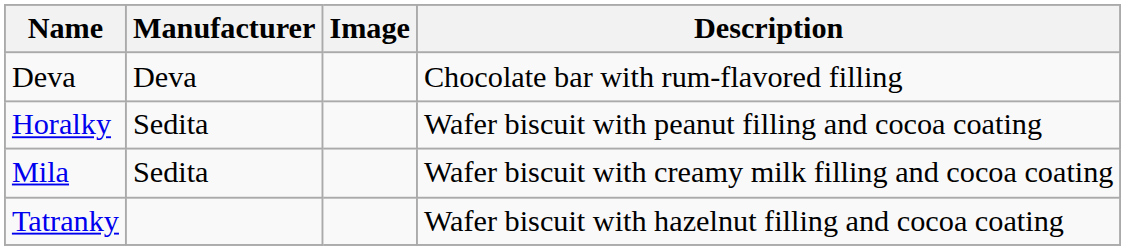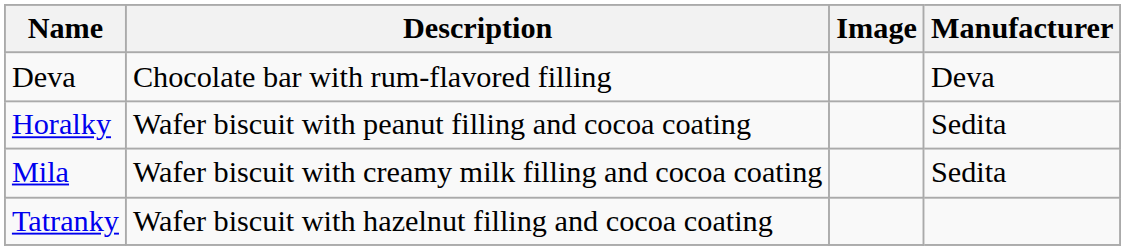 <table class="wikitable sortable">
 <tr>
 <th>Name</th>
+<th>Description</th>
+<th class="unsortable">Image</th>
 <th>Manufacturer</th>
-<th class="unsortable">Image</th>
-<th>Description</th>
 </tr>
 <tr>
 <td>Deva</td>
+<td>Chocolate bar with rum-flavored filling</td>
+<td></td>
 <td>Deva</td>
-<td></td>
-<td>Chocolate bar with rum-flavored filling</td>
 </tr>
 <tr>
 <td><a href='#'>Horalky</a></td>
+<td>Wafer biscuit with peanut filling and cocoa coating</td>
+<td></td>
 <td>Sedita</td>
-<td></td>
-<td>Wafer biscuit with peanut filling and cocoa coating</td>
 </tr>
 <tr>
 <td><a href='#'>Mila</a></td>
+<td>Wafer biscuit with creamy milk filling and cocoa coating</td>
+<td></td>
 <td>Sedita</td>
-<td></td>
-<td>Wafer biscuit with creamy milk filling and cocoa coating</td>
 </tr>
 <tr>
 <td><a href='#'>Tatranky</a></td>
+<td>Wafer biscuit with hazelnut filling and cocoa coating</td>
 <td></td>
 <td></td>
-<td>Wafer biscuit with hazelnut filling and cocoa coating</td>
 </tr>
 </table>
